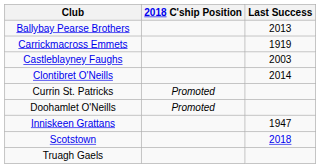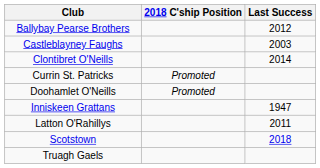 <table class="wikitable sortable" style="font-size: 95%; text-align:center; margin:1em auto;">
 <tr>
 <th scope="col" width="200">Club</th>
 <th scope="col" width="150"><a href='#'>2018</a> C'ship Position</th>
 <th scope="col" width="100">Last Success</th>
 </tr>
 <tr>
 <td> <a href='#'>Ballybay Pearse Brothers</a></td>
 <td></td>
-<td>2013</td>
-</tr>
-<tr>
-<td> <a href='#'>Carrickmacross Emmets</a></td>
-<td></td>
-<td>1919</td>
+<td>2012</td>
 </tr>
 <tr>
 <td> <a href='#'>Castleblayney Faughs</a></td>
 <td></td>
 <td>2003</td>
 </tr>
 <tr>
 <td> <a href='#'>Clontibret O'Neills</a></td>
 <td></td>
 <td>2014</td>
 </tr>
 <tr>
 <td> Currin St. Patricks</td>
 <td style="font-style:italic;">Promoted</td>
 <td></td>
 </tr>
 <tr>
 <td> Doohamlet O'Neills</td>
 <td style="font-style:italic;">Promoted</td>
 <td></td>
 </tr>
 <tr>
 <td> <a href='#'>Inniskeen Grattans</a></td>
 <td></td>
 <td>1947</td>
 </tr>
 <tr>
+<td> Latton O'Rahillys</td>
+<td></td>
+<td>2011</td>
+</tr>
+<tr>
 <td> <a href='#'>Scotstown</a></td>
 <td></td>
 <td><a href='#'>2018</a></td>
 </tr>
 <tr>
 <td> Truagh Gaels</td>
 <td></td>
 <td></td>
 </tr>
 </table>
